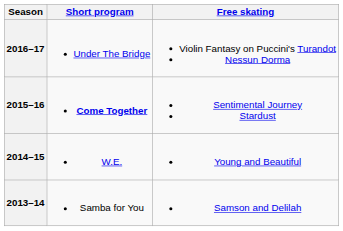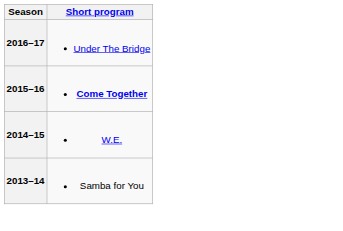 <table class=wikitable style=text-align:center>
 <tr>
 <th>Season</th>
 <th><a href='#'>Short program</a></th>
-<th><a href='#'>Free skating</a></th>
 </tr>
 <tr>
 <th>2016–17 <br></th>
 <td><br><ul><li><a href='#'>Under The Bridge</a> <br></li></ul></td>
-<td><br><ul><li>Violin Fantasy on Puccini's <a href='#'>Turandot</a> <br></li><li><a href='#'>Nessun Dorma</a> <br></li></ul></td>
 </tr>
 <tr>
 <th>2015–16 <br></th>
 <td><strong><br><ul><li><a href='#'>Come Together</a> <br></li></ul></strong></td>
-<td><br><ul><li><a href='#'>Sentimental Journey</a></li><li><a href='#'>Stardust</a> <br></li></ul></td>
 </tr>
 <tr>
 <th>2014–15 <br> </th>
 <td><br><ul><li><a href='#'>W.E.</a> <br></li></ul></td>
-<td><br><ul><li><a href='#'>Young and Beautiful</a> <br></li></ul></td>
 </tr>
 <tr>
 <th>2013–14</th>
 <td><br><ul><li>Samba for You <br></li></ul></td>
-<td><br><ul><li><a href='#'>Samson and Delilah</a> <br></li></ul></td>
 </tr>
 </table>
